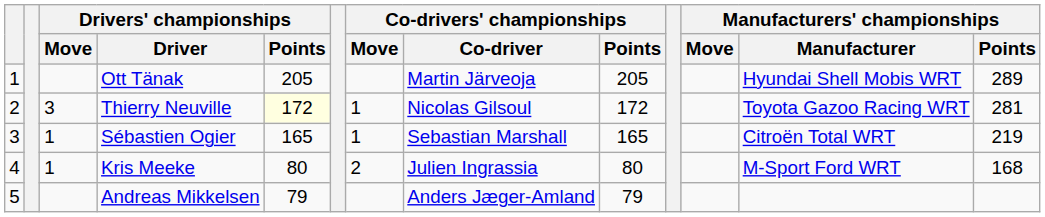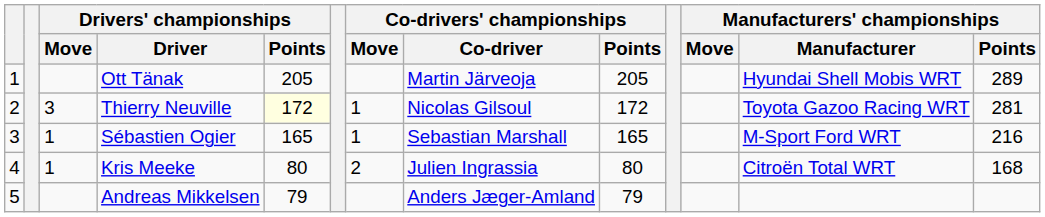 <table class="wikitable" style="font-size:85%;">
 <tr>
 <th rowspan="2"></th>
 <th rowspan="7" style="width:5px;"></th>
 <th colspan="3">Drivers' championships</th>
 <th rowspan="7" style="width:5px;"></th>
 <th colspan="3">Co-drivers' championships</th>
 <th rowspan="7" style="width:5px;"></th>
 <th colspan="3">Manufacturers' championships</th>
 </tr>
 <tr>
 <th>Move</th>
 <th>Driver</th>
 <th>Points</th>
 <th>Move</th>
 <th>Co-driver</th>
 <th>Points</th>
 <th>Move</th>
 <th>Manufacturer</th>
 <th>Points</th>
 </tr>
 <tr>
 <td align="center">1</td>
 <td></td>
 <td><a href='#'>Ott Tänak</a></td>
 <td align="center">205</td>
 <td></td>
 <td><a href='#'>Martin Järveoja</a></td>
 <td align="center">205</td>
 <td></td>
 <td nowrap><a href='#'>Hyundai Shell Mobis WRT</a></td>
 <td align="center">289</td>
 </tr>
 <tr>
 <td align="center">2</td>
 <td> 3</td>
 <td><a href='#'>Thierry Neuville</a></td>
 <td align="center" style="background: lightyellow;">172</td>
 <td> 1</td>
 <td><a href='#'>Nicolas Gilsoul</a></td>
 <td align="center">172</td>
 <td></td>
 <td nowrap><a href='#'>Toyota Gazoo Racing WRT</a></td>
 <td align="center">281</td>
 </tr>
 <tr>
 <td align="center">3</td>
 <td> 1</td>
 <td><a href='#'>Sébastien Ogier</a></td>
 <td align="center">165</td>
 <td> 1</td>
 <td><a href='#'>Sebastian Marshall</a></td>
 <td align="center">165</td>
 <td></td>
-<td><a href='#'>Citroën Total WRT</a></td>
-<td align="center">219</td>
+<td><a href='#'>M-Sport Ford WRT</a></td>
+<td align="center">216</td>
 </tr>
 <tr>
 <td align="center">4</td>
 <td> 1</td>
 <td><a href='#'>Kris Meeke</a></td>
 <td align="center">80</td>
 <td> 2</td>
 <td><a href='#'>Julien Ingrassia</a></td>
 <td align="center">80</td>
 <td></td>
-<td><a href='#'>M-Sport Ford WRT</a></td>
+<td><a href='#'>Citroën Total WRT</a></td>
 <td align="center">168</td>
 </tr>
 <tr>
 <td align="center">5</td>
 <td></td>
 <td nowrap><a href='#'>Andreas Mikkelsen</a></td>
 <td align="center">79</td>
 <td></td>
 <td nowrap><a href='#'>Anders Jæger-Amland</a></td>
 <td align="center">79</td>
 <td></td>
 <td></td>
 <td></td>
 </tr>
 </table>
